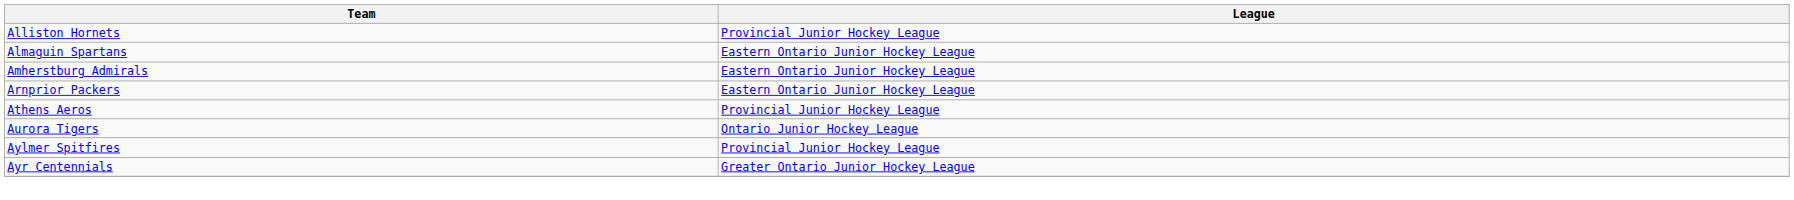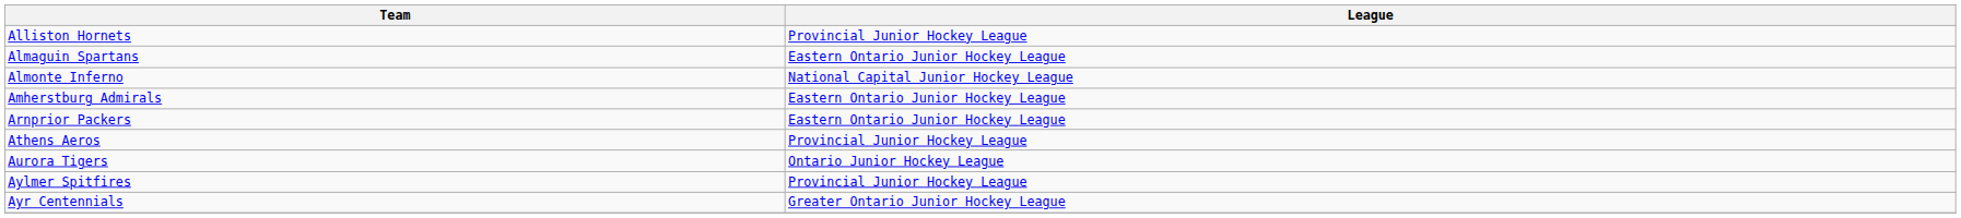 <table class="wikitable sortable" width=100%>
 <tr>
 <th width=40%>Team</th>
 <th width=60%>League</th>
 </tr>
 <tr>
 <td><a href='#'>Alliston Hornets</a></td>
 <td><a href='#'>Provincial Junior Hockey League</a></td>
 </tr>
 <tr>
 <td><a href='#'>Almaguin Spartans</a></td>
 <td><a href='#'>Eastern Ontario Junior Hockey League</a></td>
+</tr>
+<tr>
+<td><a href='#'>Almonte Inferno</a></td>
+<td><a href='#'>National Capital Junior Hockey League</a></td>
 </tr>
 <tr>
 <td><a href='#'>Amherstburg Admirals</a></td>
 <td><a href='#'>Eastern Ontario Junior Hockey League</a></td>
 </tr>
 <tr>
 <td><a href='#'>Arnprior Packers</a></td>
 <td><a href='#'>Eastern Ontario Junior Hockey League</a></td>
 </tr>
 <tr>
 <td><a href='#'>Athens Aeros</a></td>
 <td><a href='#'>Provincial Junior Hockey League</a></td>
 </tr>
 <tr>
 <td><a href='#'>Aurora Tigers</a></td>
 <td><a href='#'>Ontario Junior Hockey League</a></td>
 </tr>
 <tr>
 <td><a href='#'>Aylmer Spitfires</a></td>
 <td><a href='#'>Provincial Junior Hockey League</a></td>
 </tr>
 <tr>
 <td><a href='#'>Ayr Centennials</a></td>
 <td><a href='#'>Greater Ontario Junior Hockey League</a></td>
 </tr>
 <tr>
 </tr>
 </table>
